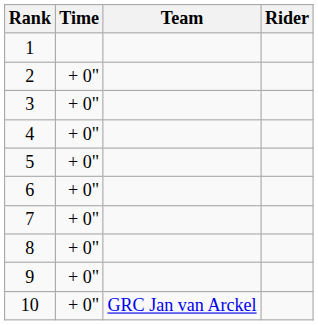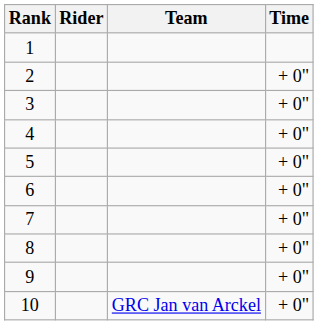 <table class="wikitable">
 <tr>
 <th>Rank</th>
+<th>Rider</th>
+<th>Team</th>
 <th>Time</th>
-<th>Team</th>
-<th>Rider</th>
 </tr>
 <tr>
 <td align=center>1</td>
-<td align="right"></td>
 <td></td>
 <td></td>
+<td align="right"></td>
 </tr>
 <tr>
 <td align=center>2</td>
-<td align=right>+ 0"</td>
 <td></td>
 <td></td>
+<td align=right>+ 0"</td>
 </tr>
 <tr>
 <td align=center>3</td>
-<td align=right>+ 0"</td>
 <td></td>
 <td></td>
+<td align=right>+ 0"</td>
 </tr>
 <tr>
 <td align=center>4</td>
-<td align=right>+ 0"</td>
 <td></td>
 <td></td>
+<td align=right>+ 0"</td>
 </tr>
 <tr>
 <td align=center>5</td>
-<td align=right>+ 0"</td>
 <td></td>
 <td></td>
+<td align=right>+ 0"</td>
 </tr>
 <tr>
 <td align=center>6</td>
-<td align=right>+ 0"</td>
 <td></td>
 <td></td>
+<td align=right>+ 0"</td>
 </tr>
 <tr>
 <td align=center>7</td>
-<td align=right>+ 0"</td>
 <td></td>
 <td></td>
+<td align=right>+ 0"</td>
 </tr>
 <tr>
 <td align=center>8</td>
-<td align=right>+ 0"</td>
 <td></td>
 <td></td>
+<td align=right>+ 0"</td>
 </tr>
 <tr>
 <td align=center>9</td>
-<td align=right>+ 0"</td>
 <td></td>
 <td></td>
+<td align=right>+ 0"</td>
 </tr>
 <tr>
 <td align=center>10</td>
+<td></td>
+<td><a href='#'>GRC Jan van Arckel</a></td>
 <td align=right>+ 0"</td>
-<td><a href='#'>GRC Jan van Arckel</a></td>
-<td></td>
 </tr>
 </table>
